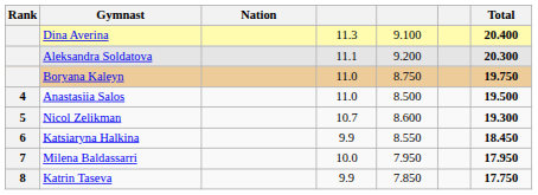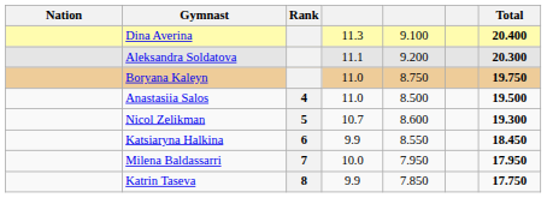 <table class="wikitable sortable" style="text-align:center; font-size:85%">
 <tr>
+<th ! scope="col" style="width:120px;">Nation</th>
+<th ! scope="col" style="width:170px;">Gymnast</th>
 <th scope="col" style="width:20px;">Rank</th>
-<th ! scope="col" style="width:170px;">Gymnast</th>
-<th ! scope="col" style="width:120px;">Nation</th>
 <th ! scope="col" style="width:60px;"></th>
 <th ! scope="col" style="width:60px;"></th>
 <th ! scope="col" style="width:30px;"></th>
 <th ! scope="col" style="width:60px;">Total</th>
 </tr>
 <tr bgcolor=fffcaf>
+<td style="text-align:left;"></td>
+<td align=left><a href='#'>Dina Averina</a></td>
 <th scope=row></th>
-<td align=left><a href='#'>Dina Averina</a></td>
-<td style="text-align:left;"></td>
 <td>11.3</td>
 <td>9.100</td>
 <td></td>
 <td><strong>20.400</strong></td>
 </tr>
 <tr bgcolor=e5e5e5>
+<td style="text-align:left;"></td>
+<td align=left><a href='#'>Aleksandra Soldatova</a></td>
 <th scope=row></th>
-<td align=left><a href='#'>Aleksandra Soldatova</a></td>
-<td style="text-align:left;"></td>
 <td>11.1</td>
 <td>9.200</td>
 <td></td>
 <td><strong>20.300</strong></td>
 </tr>
 <tr bgcolor=eecc99>
+<td style="text-align:left;"></td>
+<td align=left><a href='#'>Boryana Kaleyn</a></td>
 <th scope=row></th>
-<td align=left><a href='#'>Boryana Kaleyn</a></td>
-<td style="text-align:left;"></td>
 <td>11.0</td>
 <td>8.750</td>
 <td></td>
 <td><strong>19.750</strong></td>
 </tr>
 <tr>
+<td style="text-align:left;"></td>
+<td align=left><a href='#'>Anastasiia Salos</a></td>
 <th scope=row>4</th>
-<td align=left><a href='#'>Anastasiia Salos</a></td>
-<td style="text-align:left;"></td>
 <td>11.0</td>
 <td>8.500</td>
 <td></td>
 <td><strong>19.500</strong></td>
 </tr>
 <tr>
+<td style="text-align:left;"></td>
+<td align=left><a href='#'>Nicol Zelikman</a></td>
 <th scope=row>5</th>
-<td align=left><a href='#'>Nicol Zelikman</a></td>
-<td style="text-align:left;"></td>
 <td>10.7</td>
 <td>8.600</td>
 <td></td>
 <td><strong>19.300</strong></td>
 </tr>
 <tr>
+<td style="text-align:left;"></td>
+<td align=left><a href='#'>Katsiaryna Halkina</a></td>
 <th scope=row>6</th>
-<td align=left><a href='#'>Katsiaryna Halkina</a></td>
-<td style="text-align:left;"></td>
 <td>9.9</td>
 <td>8.550</td>
 <td></td>
 <td><strong>18.450</strong></td>
 </tr>
 <tr>
+<td style="text-align:left;"></td>
+<td align=left><a href='#'>Milena Baldassarri</a></td>
 <th scope=row>7</th>
-<td align=left><a href='#'>Milena Baldassarri</a></td>
-<td style="text-align:left;"></td>
 <td>10.0</td>
 <td>7.950</td>
 <td></td>
 <td><strong>17.950</strong></td>
 </tr>
 <tr>
+<td style="text-align:left;"></td>
+<td align=left><a href='#'>Katrin Taseva</a></td>
 <th scope=row>8</th>
-<td align=left><a href='#'>Katrin Taseva</a></td>
-<td style="text-align:left;"></td>
 <td>9.9</td>
 <td>7.850</td>
 <td></td>
 <td><strong>17.750</strong></td>
 </tr>
 </table>
